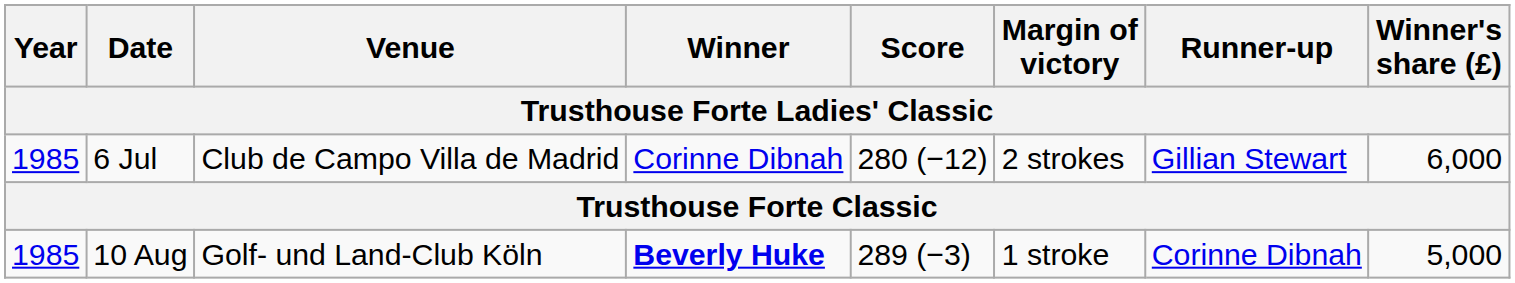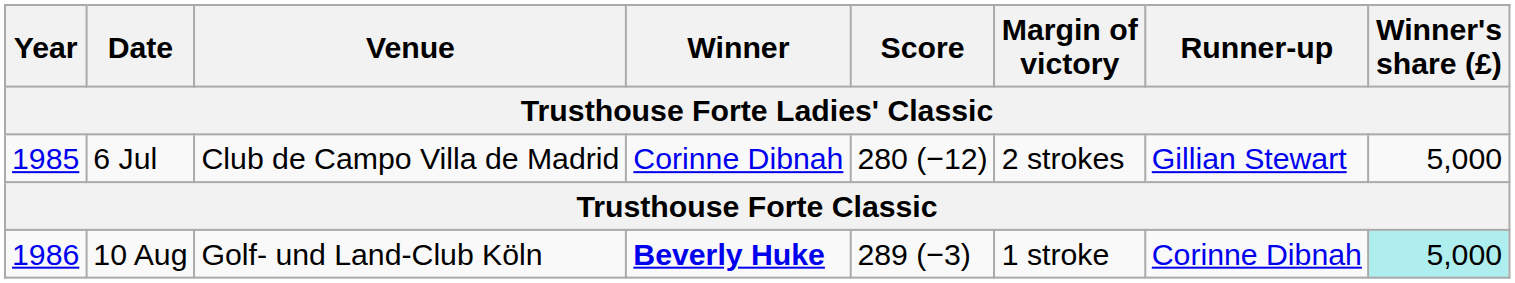 <table class=wikitable style="font-size:95%">
 <tr>
 <th>Year</th>
 <th>Date</th>
 <th>Venue</th>
 <th>Winner</th>
 <th>Score</th>
 <th>Margin of<br>victory</th>
 <th>Runner-up</th>
 <th>Winner's<br>share (£)</th>
 </tr>
 <tr>
 <th colspan=8>Trusthouse Forte Ladies' Classic</th>
 </tr>
 <tr>
 <td><a href='#'>1985</a></td>
 <td>6 Jul</td>
 <td>Club de Campo Villa de Madrid</td>
 <td> <a href='#'>Corinne Dibnah</a></td>
 <td>280 (−12)</td>
 <td>2 strokes</td>
 <td> <a href='#'>Gillian Stewart</a></td>
-<td align=right>6,000</td>
+<td align=right>5,000</td>
 </tr>
 <tr>
 <th colspan=8>Trusthouse Forte Classic</th>
 </tr>
 <tr>
-<td><a href='#'>1985</a></td>
+<td><a href='#'>1986</a></td>
 <td>10 Aug</td>
 <td>Golf- und Land-Club Köln</td>
 <td><strong> <a href='#'>Beverly Huke</a></strong></td>
 <td>289 (−3)</td>
 <td>1 stroke</td>
 <td> <a href='#'>Corinne Dibnah</a></td>
-<td align=right>5,000</td>
+<td align=right style="background: paleturquoise;">5,000</td>
 </tr>
 </table>
